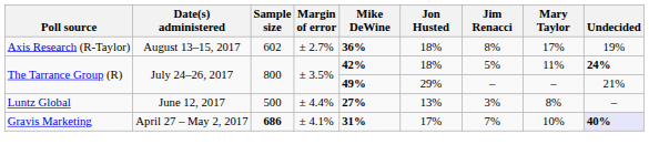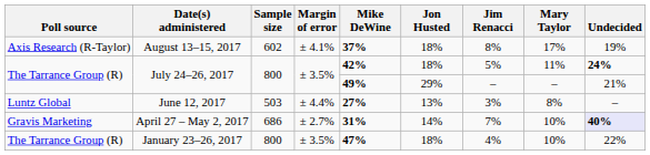 <table class="wikitable">
 <tr valign=bottom>
 <th>Poll source</th>
 <th>Date(s)<br>administered</th>
 <th>Sample<br>size</th>
 <th>Margin<br>of error</th>
 <th style="width:75px;">Mike<br>DeWine</th>
 <th style="width:75px;">Jon<br>Husted</th>
 <th style="width:75px;">Jim<br>Renacci</th>
 <th style="width:75px;">Mary<br>Taylor</th>
 <th>Undecided</th>
 </tr>
 <tr>
 <td><a href='#'>Axis Research</a> (R-Taylor)</td>
 <td align=center>August 13–15, 2017</td>
 <td align=center>602</td>
-<td align=center>± 2.7%</td>
-<td><strong>36%</strong></td>
+<td align=center>± 4.1%</td>
+<td><strong>37%</strong></td>
 <td align=center>18%</td>
 <td align=center>8%</td>
 <td align=center>17%</td>
 <td align=center>19%</td>
 </tr>
 <tr>
 <td rowspan=2><a href='#'>The Tarrance Group</a> (R)</td>
 <td style="text-align:center;" rowspan="2">July 24–26, 2017</td>
 <td style="text-align:center;" rowspan="2">800</td>
 <td style="text-align:center;" rowspan="2">± 3.5%</td>
 <td><strong>42%</strong></td>
 <td align=center>18%</td>
 <td align=center>5%</td>
 <td align=center>11%</td>
 <td><strong>24%</strong></td>
 </tr>
 <tr>
 <td><strong>49%</strong></td>
 <td align=center>29%</td>
 <td align=center>–</td>
 <td align=center>–</td>
 <td align=center>21%</td>
 </tr>
 <tr>
 <td><a href='#'>Luntz Global</a></td>
 <td align=center>June 12, 2017</td>
-<td align=center>500</td>
+<td align=center>503</td>
 <td align=center>± 4.4%</td>
 <td><strong>27%</strong></td>
 <td align=center>13%</td>
 <td align=center>3%</td>
 <td align=center>8%</td>
 <td align=center>–</td>
 </tr>
 <tr>
 <td><a href='#'>Gravis Marketing</a></td>
 <td align=center>April 27 – May 2, 2017</td>
-<td align=center><strong>686</strong></td>
-<td align=center>± 4.1%</td>
+<td align=center>686</td>
+<td align=center>± 2.7%</td>
 <td><strong>31%</strong></td>
-<td align=center>17%</td>
+<td align=center>14%</td>
 <td align=center>7%</td>
 <td align=center>10%</td>
 <td style="background: lavender;"><strong>40%</strong></td>
 </tr>
+<tr>
+<td><a href='#'>The Tarrance Group</a> (R)</td>
+<td align=center>January 23–26, 2017</td>
+<td align=center>800</td>
+<td align=center>± 3.5%</td>
+<td><strong>47%</strong></td>
+<td align=center>18%</td>
+<td align=center>4%</td>
+<td align=center>10%</td>
+<td align=center>22%</td>
+</tr>
 </table>
